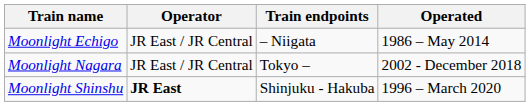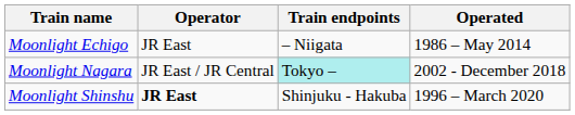 <table class="wikitable">
 <tr valign="top">
 <th>Train name</th>
 <th>Operator</th>
 <th>Train endpoints</th>
 <th>Operated</th>
 </tr>
 <tr valign="top">
 <td><em><a href='#'>Moonlight Echigo</a></em></td>
-<td>JR East / JR Central</td>
+<td>JR East</td>
 <td> – Niigata</td>
 <td>1986 – May 2014</td>
 </tr>
 <tr valign="top">
 <td><em><a href='#'>Moonlight Nagara</a></em></td>
 <td>JR East / JR Central</td>
-<td>Tokyo – </td>
+<td style="background: paleturquoise;">Tokyo – </td>
 <td>2002 - December 2018</td>
 </tr>
 <tr>
 <td><em><a href='#'>Moonlight Shinshu</a></em></td>
 <td><strong>JR East</strong></td>
 <td>Shinjuku - Hakuba</td>
 <td>1996 – March 2020</td>
 </tr>
 </table>
